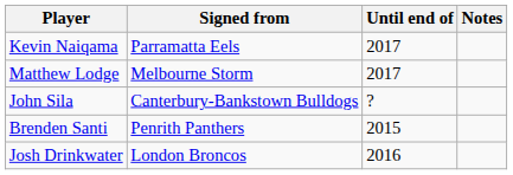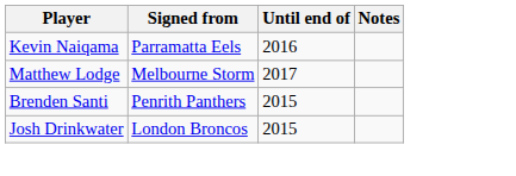 <table class="wikitable">
 <tr>
 <th>Player</th>
 <th>Signed from</th>
 <th>Until end of</th>
 <th>Notes</th>
 </tr>
 <tr>
 <td><a href='#'>Kevin Naiqama</a></td>
 <td><a href='#'>Parramatta Eels</a></td>
-<td>2017</td>
+<td>2016</td>
 <td></td>
 </tr>
 <tr>
 <td><a href='#'>Matthew Lodge</a></td>
 <td><a href='#'>Melbourne Storm</a></td>
 <td>2017</td>
-<td></td>
-</tr>
-<tr>
-<td><a href='#'>John Sila</a></td>
-<td><a href='#'>Canterbury-Bankstown Bulldogs</a></td>
-<td>?</td>
 <td></td>
 </tr>
 <tr>
 <td><a href='#'>Brenden Santi</a></td>
 <td><a href='#'>Penrith Panthers</a></td>
 <td>2015</td>
 <td></td>
 </tr>
 <tr>
 <td><a href='#'>Josh Drinkwater</a></td>
 <td><a href='#'>London Broncos</a></td>
-<td>2016</td>
+<td>2015</td>
 <td></td>
 </tr>
 </table>
